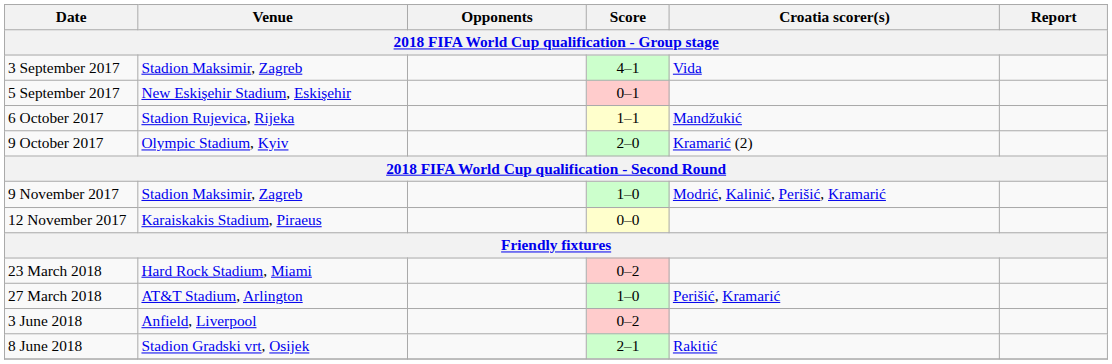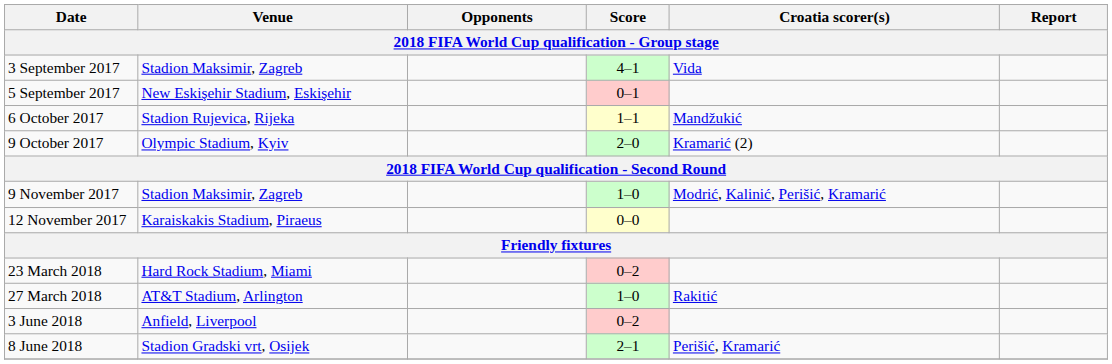 <table class="wikitable" style="font-size:95%;">
 <tr>
 <th width=125>Date</th>
 <th width=260>Venue</th>
 <th width=170>Opponents</th>
 <th width= 75>Score</th>
 <th width=320>Croatia scorer(s)</th>
 <th width=100>Report</th>
 </tr>
 <tr>
 <th colspan=7><a href='#'>2018 FIFA World Cup qualification - Group stage</a></th>
 </tr>
 <tr>
 <td>3 September 2017</td>
 <td><a href='#'>Stadion Maksimir</a>, <a href='#'>Zagreb</a></td>
 <td></td>
 <td align=center bgcolor=#CCFFCC>4–1</td>
 <td><a href='#'>Vida</a></td>
 <td></td>
 </tr>
 <tr>
 <td>5 September 2017</td>
 <td><a href='#'>New Eskişehir Stadium</a>, <a href='#'>Eskişehir</a></td>
 <td></td>
 <td align=center bgcolor=#FFCCCC>0–1</td>
 <td></td>
 <td></td>
 </tr>
 <tr>
 <td>6 October 2017</td>
 <td><a href='#'>Stadion Rujevica</a>, <a href='#'>Rijeka</a></td>
 <td></td>
 <td align=center bgcolor=#FFFFCC>1–1</td>
 <td><a href='#'>Mandžukić</a></td>
 <td></td>
 </tr>
 <tr>
 <td>9 October 2017</td>
 <td><a href='#'>Olympic Stadium</a>, <a href='#'>Kyiv</a></td>
 <td></td>
 <td align=center bgcolor=#CCFFCC>2–0</td>
 <td><a href='#'>Kramarić</a> (2)</td>
 <td></td>
 </tr>
 <tr>
 <th colspan=7><a href='#'>2018 FIFA World Cup qualification - Second Round</a></th>
 </tr>
 <tr>
 <td>9 November 2017</td>
 <td><a href='#'>Stadion Maksimir</a>, <a href='#'>Zagreb</a></td>
 <td></td>
 <td align=center bgcolor=#CCFFCC>1–0</td>
 <td><a href='#'>Modrić</a>, <a href='#'>Kalinić</a>, <a href='#'>Perišić</a>, <a href='#'>Kramarić</a></td>
 <td></td>
 </tr>
 <tr>
 <td>12 November 2017</td>
 <td><a href='#'>Karaiskakis Stadium</a>, <a href='#'>Piraeus</a></td>
 <td></td>
 <td align=center bgcolor=#FFFFCC>0–0</td>
 <td></td>
 <td></td>
 </tr>
 <tr>
 <th colspan=7><a href='#'>Friendly fixtures</a></th>
 </tr>
 <tr>
 <td>23 March 2018</td>
 <td><a href='#'>Hard Rock Stadium</a>, <a href='#'>Miami</a></td>
 <td></td>
 <td align=center bgcolor=#FFCCCC>0–2</td>
 <td></td>
 <td></td>
 </tr>
 <tr>
 <td>27 March 2018</td>
 <td><a href='#'>AT&T Stadium</a>, <a href='#'>Arlington</a></td>
 <td></td>
 <td align=center bgcolor=#CCFFCC>1–0</td>
-<td><a href='#'>Perišić</a>, <a href='#'>Kramarić</a></td>
+<td><a href='#'>Rakitić</a></td>
 <td></td>
 </tr>
 <tr>
 <td>3 June 2018</td>
 <td><a href='#'>Anfield</a>, <a href='#'>Liverpool</a></td>
 <td></td>
 <td align=center bgcolor=#FFCCCC>0–2</td>
 <td></td>
 <td></td>
 </tr>
 <tr>
 <td>8 June 2018</td>
 <td><a href='#'>Stadion Gradski vrt</a>, <a href='#'>Osijek</a></td>
 <td></td>
 <td align=center bgcolor=#CCFFCC>2–1</td>
-<td><a href='#'>Rakitić</a></td>
+<td><a href='#'>Perišić</a>, <a href='#'>Kramarić</a></td>
 <td></td>
 </tr>
 <tr>
 </tr>
 </table>
